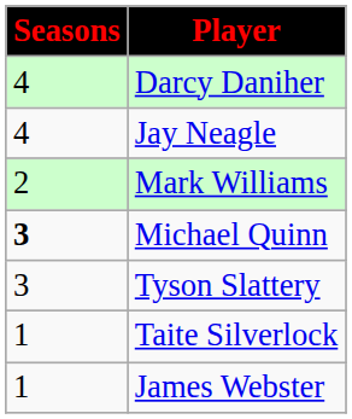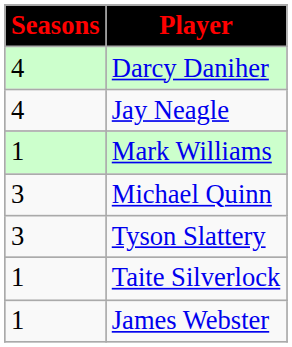 <table class="wikitable">
 <tr>
 <th style="background:#000000; color:red; text-align:center;">Seasons</th>
 <th style="background:#000000; color:red; text-align:center;">Player</th>
 </tr>
 <tr style="background:#cfc;">
 <td>4</td>
 <td><a href='#'>Darcy Daniher</a></td>
 </tr>
 <tr>
 <td>4</td>
 <td><a href='#'>Jay Neagle</a></td>
 </tr>
 <tr style="background:#cfc;">
-<td>2</td>
+<td>1</td>
 <td><a href='#'>Mark Williams</a></td>
 </tr>
 <tr>
-<td><strong>3</strong></td>
+<td>3</td>
 <td><a href='#'>Michael Quinn</a></td>
 </tr>
 <tr>
 <td>3</td>
 <td><a href='#'>Tyson Slattery</a></td>
 </tr>
 <tr>
 <td>1</td>
 <td><a href='#'>Taite Silverlock</a></td>
 </tr>
 <tr>
 <td>1</td>
 <td><a href='#'>James Webster</a></td>
 </tr>
 </table>
